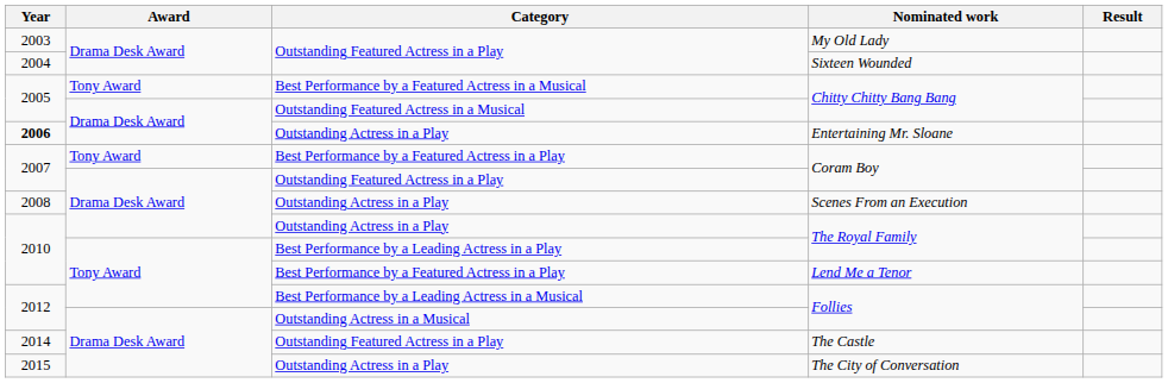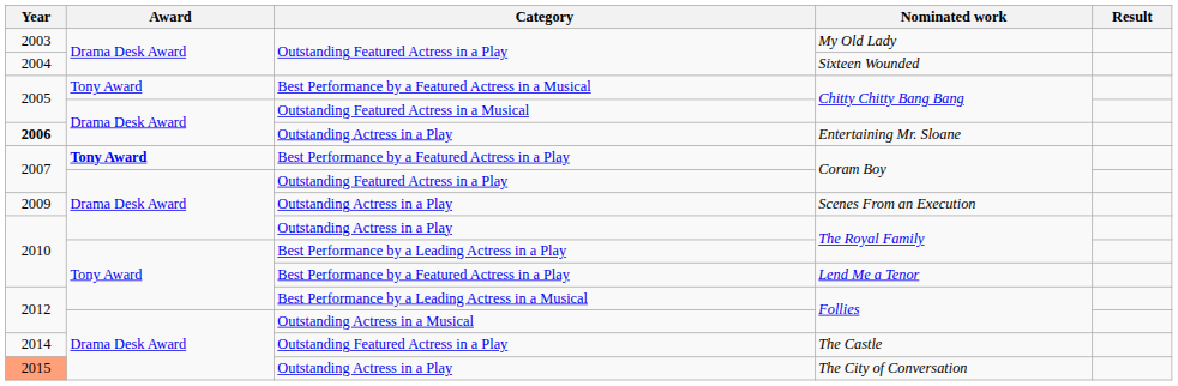 <table class="wikitable" style="width:100%">
 <tr>
 <th>Year</th>
 <th>Award</th>
 <th>Category</th>
 <th>Nominated work</th>
 <th>Result</th>
 </tr>
 <tr>
 <td align="center">2003</td>
 <td rowspan="2"><a href='#'>Drama Desk Award</a></td>
 <td rowspan="2"><a href='#'>Outstanding Featured Actress in a Play</a></td>
 <td><em>My Old Lady</em></td>
 <td></td>
 </tr>
 <tr>
 <td align="center">2004</td>
 <td><em>Sixteen Wounded</em></td>
 <td></td>
 </tr>
 <tr>
 <td rowspan="2" align="center">2005</td>
 <td><a href='#'>Tony Award</a></td>
 <td><a href='#'>Best Performance by a Featured Actress in a Musical</a></td>
 <td rowspan="2"><em><a href='#'>Chitty Chitty Bang Bang</a></em></td>
 <td></td>
 </tr>
 <tr>
 <td rowspan="2"><a href='#'>Drama Desk Award</a></td>
 <td><a href='#'>Outstanding Featured Actress in a Musical</a></td>
 <td></td>
 </tr>
 <tr>
 <td align="center"><strong>2006</strong></td>
 <td><a href='#'>Outstanding Actress in a Play</a></td>
 <td><em>Entertaining Mr. Sloane</em></td>
 <td></td>
 </tr>
 <tr>
 <td rowspan="2" align="center">2007</td>
-<td><a href='#'>Tony Award</a></td>
+<td><strong><a href='#'>Tony Award</a></strong></td>
 <td><a href='#'>Best Performance by a Featured Actress in a Play</a></td>
 <td rowspan="2"><em>Coram Boy</em></td>
 <td></td>
 </tr>
 <tr>
 <td rowspan="3"><a href='#'>Drama Desk Award</a></td>
 <td><a href='#'>Outstanding Featured Actress in a Play</a></td>
 <td></td>
 </tr>
 <tr>
-<td align="center">2008</td>
+<td align="center">2009</td>
 <td><a href='#'>Outstanding Actress in a Play</a></td>
 <td><em>Scenes From an Execution</em></td>
 <td></td>
 </tr>
 <tr>
 <td rowspan="3" align="center">2010</td>
 <td><a href='#'>Outstanding Actress in a Play</a></td>
 <td rowspan="2"><em><a href='#'>The Royal Family</a></em></td>
 <td></td>
 </tr>
 <tr>
 <td rowspan="3"><a href='#'>Tony Award</a></td>
 <td><a href='#'>Best Performance by a Leading Actress in a Play</a></td>
 <td></td>
 </tr>
 <tr>
 <td><a href='#'>Best Performance by a Featured Actress in a Play</a></td>
 <td><em><a href='#'>Lend Me a Tenor</a></em></td>
 <td></td>
 </tr>
 <tr>
 <td rowspan="2" align="center">2012</td>
 <td><a href='#'>Best Performance by a Leading Actress in a Musical</a></td>
 <td rowspan="2"><em><a href='#'>Follies</a></em></td>
 <td></td>
 </tr>
 <tr>
 <td rowspan="3"><a href='#'>Drama Desk Award</a></td>
 <td><a href='#'>Outstanding Actress in a Musical</a></td>
 <td></td>
 </tr>
 <tr>
 <td align="center">2014</td>
 <td><a href='#'>Outstanding Featured Actress in a Play</a></td>
 <td><em>The Castle</em></td>
 <td></td>
 </tr>
 <tr>
-<td align="center">2015</td>
+<td align="center" style="background: lightsalmon;">2015</td>
 <td><a href='#'>Outstanding Actress in a Play</a></td>
 <td><em>The City of Conversation</em></td>
 <td></td>
 </tr>
 </table>
